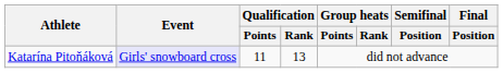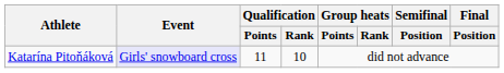 <table class="wikitable" style="font-size:90%">
 <tr>
 <th rowspan="2">Athlete</th>
 <th rowspan="2">Event</th>
 <th colspan=2>Qualification</th>
 <th colspan=2>Group heats</th>
 <th>Semifinal</th>
 <th>Final</th>
 </tr>
 <tr style="font-size:95%">
 <th>Points</th>
 <th>Rank</th>
 <th>Points</th>
 <th>Rank</th>
 <th>Position</th>
 <th>Position</th>
 </tr>
 <tr align=center>
 <td align=left><a href='#'>Katarína Pitoňáková</a></td>
 <td align=left style="background: lavender;"><a href='#'>Girls' snowboard cross</a></td>
 <td>11</td>
-<td>13</td>
+<td>10</td>
 <td colspan=4>did not advance</td>
 </tr>
 </table>
